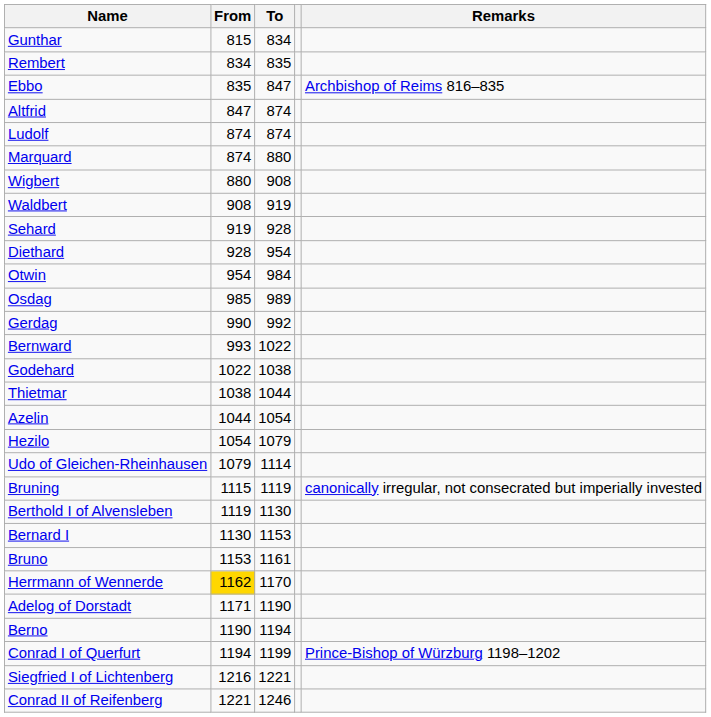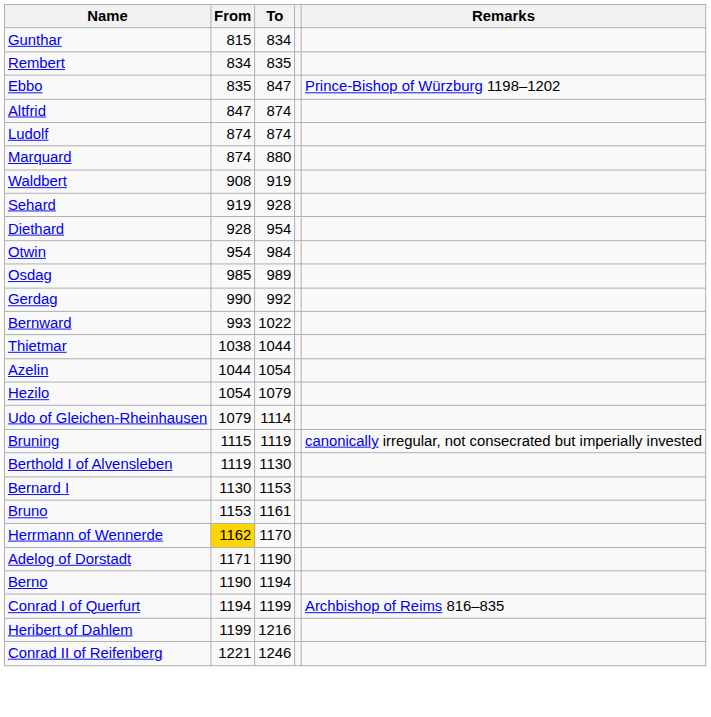 <table class="wikitable">
 <tr>
 <th bgcolor="silver">Name</th>
 <th bgcolor="silver">From</th>
 <th bgcolor="silver">To</th>
 <th bgcolor="white"></th>
 <th bgcolor="silver">Remarks</th>
 </tr>
 <tr>
 <td><a href='#'>Gunthar</a></td>
 <td align="right">815</td>
 <td align="right">834</td>
 <td align="right"></td>
 <td align="left"></td>
 </tr>
 <tr>
 <td><a href='#'>Rembert</a></td>
 <td align="right">834</td>
 <td align="right">835</td>
 <td align="right"></td>
 <td align="left"></td>
 </tr>
 <tr>
 <td><a href='#'>Ebbo</a></td>
 <td align="right">835</td>
 <td align="right">847</td>
 <td align="right"></td>
-<td align="left"><a href='#'>Archbishop of Reims</a> 816–835</td>
+<td align="left"><a href='#'>Prince-Bishop of Würzburg</a> 1198–1202</td>
 </tr>
 <tr>
 <td><a href='#'>Altfrid</a></td>
 <td align="right">847</td>
 <td align="right">874</td>
 <td></td>
 <td align="left"></td>
 </tr>
 <tr>
 <td><a href='#'>Ludolf</a></td>
 <td align="right">874</td>
 <td align="right">874</td>
 <td align="right"></td>
 <td align="left"></td>
 </tr>
 <tr>
 <td><a href='#'>Marquard</a></td>
 <td align="right">874</td>
 <td align="right">880</td>
-<td align="right"></td>
-<td align="left"></td>
-</tr>
-<tr>
-<td><a href='#'>Wigbert</a></td>
-<td align="right">880</td>
-<td align="right">908</td>
 <td align="right"></td>
 <td align="left"></td>
 </tr>
 <tr>
 <td><a href='#'>Waldbert</a></td>
 <td align="right">908</td>
 <td align="right">919</td>
 <td align="right"></td>
 <td align="left"></td>
 </tr>
 <tr>
 <td><a href='#'>Sehard</a></td>
 <td align="right">919</td>
 <td align="right">928</td>
 <td align="right"></td>
 <td align="left"></td>
 </tr>
 <tr>
 <td><a href='#'>Diethard</a></td>
 <td align="right">928</td>
 <td align="right">954</td>
 <td align="right"></td>
 <td align="left"></td>
 </tr>
 <tr>
 <td><a href='#'>Otwin</a></td>
 <td align="right">954</td>
 <td align="right">984</td>
 <td align="right"></td>
 <td align="left"></td>
 </tr>
 <tr>
 <td><a href='#'>Osdag</a></td>
 <td align="right">985</td>
 <td align="right">989</td>
 <td align="right"></td>
 <td align="left"></td>
 </tr>
 <tr>
 <td><a href='#'>Gerdag</a></td>
 <td align="right">990</td>
 <td align="right">992</td>
 <td align="right"></td>
 <td align="left"></td>
 </tr>
 <tr>
 <td><a href='#'>Bernward</a></td>
 <td align="right">993</td>
 <td align="right">1022</td>
-<td></td>
-<td align="left"></td>
-</tr>
-<tr>
-<td><a href='#'>Godehard</a></td>
-<td align="right">1022</td>
-<td align="right">1038</td>
 <td></td>
 <td align="left"></td>
 </tr>
 <tr>
 <td><a href='#'>Thietmar</a></td>
 <td align="right">1038</td>
 <td align="right">1044</td>
 <td align="right"></td>
 <td align="left"></td>
 </tr>
 <tr>
 <td><a href='#'>Azelin</a></td>
 <td align="right">1044</td>
 <td align="right">1054</td>
 <td align="right"></td>
 <td align="left"></td>
 </tr>
 <tr>
 <td><a href='#'>Hezilo</a></td>
 <td align="right">1054</td>
 <td align="right">1079</td>
 <td align="right"></td>
 <td align="left"></td>
 </tr>
 <tr>
 <td><a href='#'>Udo of Gleichen-Rheinhausen</a></td>
 <td align="right">1079</td>
 <td align="right">1114</td>
 <td align="right"></td>
 <td align="left"></td>
 </tr>
 <tr>
 <td><a href='#'>Bruning</a></td>
 <td align="right">1115</td>
 <td align="right">1119</td>
 <td align="right"></td>
 <td align="left"><a href='#'>canonically</a> irregular, not consecrated but imperially invested</td>
 </tr>
 <tr>
 <td><a href='#'>Berthold I of Alvensleben</a></td>
 <td align="right">1119</td>
 <td align="right">1130</td>
 <td align="right"></td>
 <td align="left"></td>
 </tr>
 <tr>
 <td><a href='#'>Bernard I</a></td>
 <td align="right">1130</td>
 <td align="right">1153</td>
 <td></td>
 <td align="left"></td>
 </tr>
 <tr>
 <td><a href='#'>Bruno</a></td>
 <td align="right">1153</td>
 <td align="right">1161</td>
 <td align="right"></td>
 <td align="left"></td>
 </tr>
 <tr>
 <td><a href='#'>Herrmann of Wennerde</a></td>
 <td align="right" style="background: gold;">1162</td>
 <td align="right">1170</td>
 <td align="right"></td>
 <td align="left"></td>
 </tr>
 <tr>
 <td><a href='#'>Adelog of Dorstadt</a></td>
 <td align="right">1171</td>
 <td align="right">1190</td>
 <td></td>
 <td align="left"></td>
 </tr>
 <tr>
 <td><a href='#'>Berno</a></td>
 <td align="right">1190</td>
 <td align="right">1194</td>
 <td align="right"></td>
 <td align="left"></td>
 </tr>
 <tr>
 <td><a href='#'>Conrad I of Querfurt</a></td>
 <td align="right">1194</td>
 <td align="right">1199</td>
 <td align="right"></td>
-<td align="left"><a href='#'>Prince-Bishop of Würzburg</a> 1198–1202</td>
+<td align="left"><a href='#'>Archbishop of Reims</a> 816–835</td>
 </tr>
 <tr>
-<td><a href='#'>Siegfried I of Lichtenberg</a></td>
+<td><a href='#'>Heribert of Dahlem</a></td>
+<td align="right">1199</td>
 <td align="right">1216</td>
-<td align="right">1221</td>
 <td align="right"></td>
 <td align="left"></td>
 </tr>
 <tr>
 <td><a href='#'>Conrad II of Reifenberg</a></td>
 <td align="right">1221</td>
 <td align="right">1246</td>
 <td align="right"></td>
 <td align="left"></td>
 </tr>
 </table>
